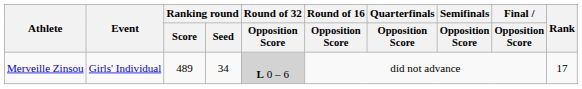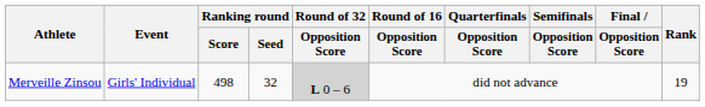 <table class="wikitable" style="font-size:90%;">
 <tr>
 <th rowspan="2">Athlete</th>
 <th rowspan="2">Event</th>
 <th colspan="2">Ranking round</th>
 <th>Round of 32</th>
 <th>Round of 16</th>
 <th>Quarterfinals</th>
 <th>Semifinals</th>
 <th>Final / </th>
 <th rowspan=2>Rank</th>
 </tr>
 <tr style="font-size:95%">
 <th>Score</th>
 <th>Seed</th>
 <th>Opposition<br>Score</th>
 <th>Opposition<br>Score</th>
 <th>Opposition<br>Score</th>
 <th>Opposition<br>Score</th>
 <th>Opposition<br>Score</th>
 </tr>
 <tr align=center>
 <td align=left><a href='#'>Merveille Zinsou</a></td>
 <td><a href='#'>Girls' Individual</a></td>
-<td>489</td>
-<td>34</td>
+<td>498</td>
+<td>32</td>
 <td style="background: lightgrey;"><br><strong>L</strong> 0 – 6</td>
 <td colspan=4>did not advance</td>
-<td>17</td>
+<td>19</td>
 </tr>
 </table>
